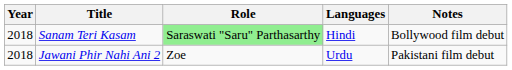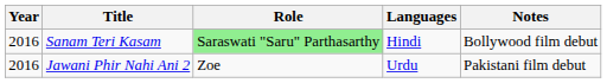 <table class="wikitable">
 <tr>
 <th>Year</th>
 <th>Title</th>
 <th>Role</th>
 <th>Languages</th>
 <th>Notes</th>
 </tr>
 <tr>
-<td>2018</td>
+<td>2016</td>
 <td><em><a href='#'>Sanam Teri Kasam</a></em></td>
 <td style="background: lightgreen;">Saraswati "Saru" Parthasarthy</td>
 <td><a href='#'>Hindi</a></td>
 <td>Bollywood film debut</td>
 </tr>
 <tr>
-<td>2018</td>
+<td>2016</td>
 <td><em><a href='#'>Jawani Phir Nahi Ani 2</a></em></td>
 <td>Zoe</td>
 <td><a href='#'>Urdu</a></td>
 <td>Pakistani film debut</td>
 </tr>
 </table>
